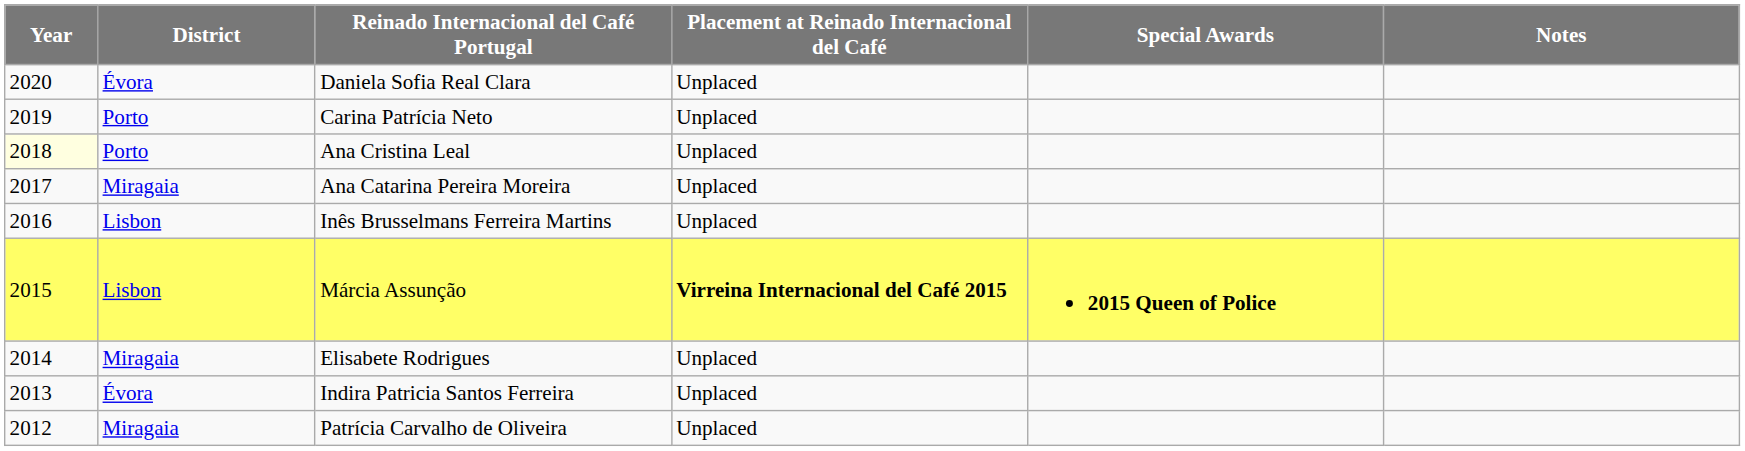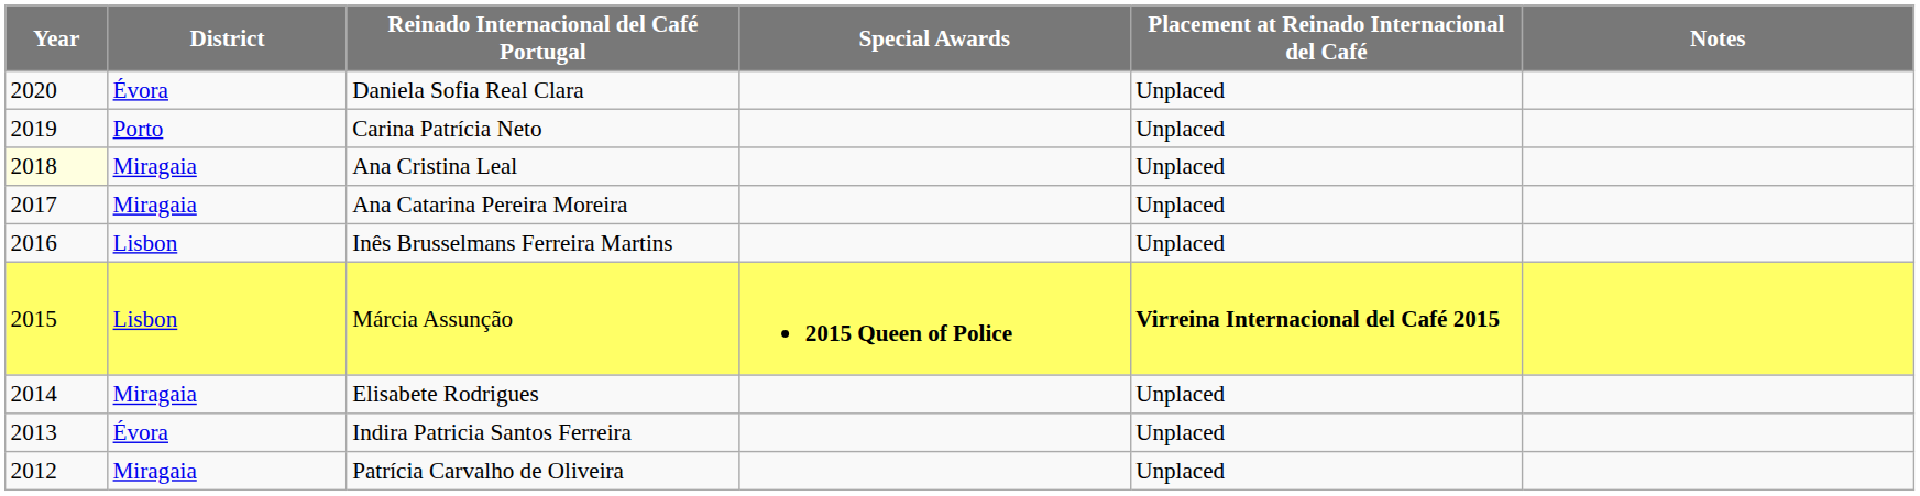 <table class="wikitable " style="font-size: 95%;">
 <tr>
 <th width="60" style="background-color:#787878;color:#FFFFFF;">Year</th>
 <th width="150" style="background-color:#787878;color:#FFFFFF;">District</th>
 <th width="250" style="background-color:#787878;color:#FFFFFF;">Reinado Internacional del Café Portugal</th>
+<th width="250" style="background-color:#787878;color:#FFFFFF;">Special Awards</th>
 <th width="250" style="background-color:#787878;color:#FFFFFF;">Placement at Reinado Internacional del Café</th>
-<th width="250" style="background-color:#787878;color:#FFFFFF;">Special Awards</th>
 <th width="250" style="background-color:#787878;color:#FFFFFF;">Notes</th>
 </tr>
 <tr>
 <td>2020</td>
 <td><a href='#'>Évora</a></td>
 <td>Daniela Sofia Real Clara</td>
+<td></td>
 <td>Unplaced</td>
-<td></td>
 <td></td>
 </tr>
 <tr>
 <td>2019</td>
 <td><a href='#'>Porto</a></td>
 <td>Carina Patrícia Neto</td>
+<td></td>
 <td>Unplaced</td>
-<td></td>
 <td></td>
 </tr>
 <tr>
 <td style="background: lightyellow;">2018</td>
-<td><a href='#'>Porto</a></td>
+<td><a href='#'>Miragaia</a></td>
 <td>Ana Cristina Leal</td>
+<td></td>
 <td>Unplaced</td>
-<td></td>
 <td></td>
 </tr>
 <tr>
 <td>2017</td>
 <td><a href='#'>Miragaia</a></td>
 <td>Ana Catarina Pereira Moreira</td>
+<td></td>
 <td>Unplaced</td>
-<td></td>
 <td></td>
 </tr>
 <tr>
 <td>2016</td>
 <td><a href='#'>Lisbon</a></td>
 <td>Inês Brusselmans Ferreira Martins</td>
+<td></td>
 <td>Unplaced</td>
-<td></td>
 <td></td>
 </tr>
 <tr style="background-color:#FFFF66; ">
 <td>2015</td>
 <td><a href='#'>Lisbon</a></td>
 <td>Márcia Assunção</td>
+<td><br><ul><li><strong>2015 Queen of Police</strong></li></ul></td>
 <td><strong>Virreina Internacional del Café 2015</strong></td>
-<td><br><ul><li><strong>2015 Queen of Police</strong></li></ul></td>
 <td></td>
 </tr>
 <tr>
 <td>2014</td>
 <td><a href='#'>Miragaia</a></td>
 <td>Elisabete Rodrigues</td>
+<td></td>
 <td>Unplaced</td>
-<td></td>
 <td></td>
 </tr>
 <tr>
 <td>2013</td>
 <td><a href='#'>Évora</a></td>
 <td>Indira Patricia Santos Ferreira</td>
+<td></td>
 <td>Unplaced</td>
-<td></td>
 <td></td>
 </tr>
 <tr>
 <td>2012</td>
 <td><a href='#'>Miragaia</a></td>
 <td>Patrícia Carvalho de Oliveira</td>
+<td></td>
 <td>Unplaced</td>
-<td></td>
 <td></td>
 </tr>
 </table>
